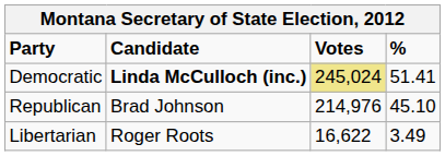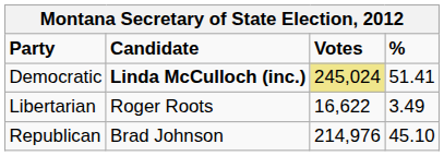 <table class="wikitable">
 <tr>
 <th colspan="4">Montana Secretary of State Election, 2012</th>
 </tr>
 <tr>
 <td><strong>Party</strong></td>
 <td><strong>Candidate</strong></td>
 <td><strong>Votes</strong></td>
 <td><strong>%</strong></td>
 </tr>
 <tr>
 <td>Democratic</td>
 <td><strong>Linda McCulloch (inc.)</strong></td>
 <td style="background: khaki;">245,024</td>
 <td>51.41</td>
 </tr>
 <tr>
+<td>Libertarian</td>
+<td>Roger Roots</td>
+<td>16,622</td>
+<td>3.49</td>
+</tr>
+<tr>
 <td>Republican</td>
 <td>Brad Johnson</td>
 <td>214,976</td>
 <td>45.10</td>
 </tr>
-<tr>
-<td>Libertarian</td>
-<td>Roger Roots</td>
-<td>16,622</td>
-<td>3.49</td>
-</tr>
 </table>
